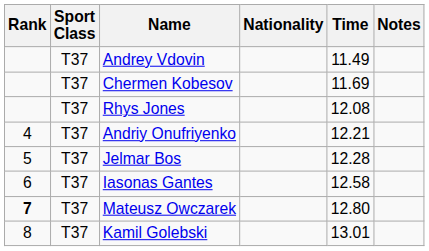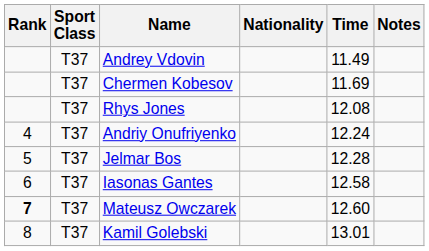 <table class="wikitable sortable" style="text-align:center">
 <tr>
 <th>Rank</th>
 <th>Sport<br>Class</th>
 <th>Name</th>
 <th>Nationality</th>
 <th>Time</th>
 <th>Notes</th>
 </tr>
 <tr>
 <td></td>
 <td>T37</td>
 <td align=left><a href='#'>Andrey Vdovin</a></td>
 <td align=left></td>
 <td>11.49</td>
 <td></td>
 </tr>
 <tr>
 <td></td>
 <td>T37</td>
 <td align=left><a href='#'>Chermen Kobesov</a></td>
 <td align=left></td>
 <td>11.69</td>
 <td></td>
 </tr>
 <tr>
 <td></td>
 <td>T37</td>
 <td align=left><a href='#'>Rhys Jones</a></td>
 <td align=left></td>
 <td>12.08</td>
 <td></td>
 </tr>
 <tr>
 <td>4</td>
 <td>T37</td>
 <td align=left><a href='#'>Andriy Onufriyenko</a></td>
 <td align=left></td>
-<td>12.21</td>
+<td>12.24</td>
 <td></td>
 </tr>
 <tr>
 <td>5</td>
 <td>T37</td>
 <td align=left><a href='#'>Jelmar Bos</a></td>
 <td align=left></td>
 <td>12.28</td>
 <td></td>
 </tr>
 <tr>
 <td>6</td>
 <td>T37</td>
 <td align=left><a href='#'>Iasonas Gantes</a></td>
 <td align=left></td>
 <td>12.58</td>
 <td></td>
 </tr>
 <tr>
 <td><strong>7</strong></td>
 <td>T37</td>
 <td align=left><a href='#'>Mateusz Owczarek</a></td>
 <td align=left></td>
-<td>12.80</td>
+<td>12.60</td>
 <td></td>
 </tr>
 <tr>
 <td>8</td>
 <td>T37</td>
 <td align=left><a href='#'>Kamil Golebski</a></td>
 <td align=left></td>
 <td>13.01</td>
 <td></td>
 </tr>
 </table>
